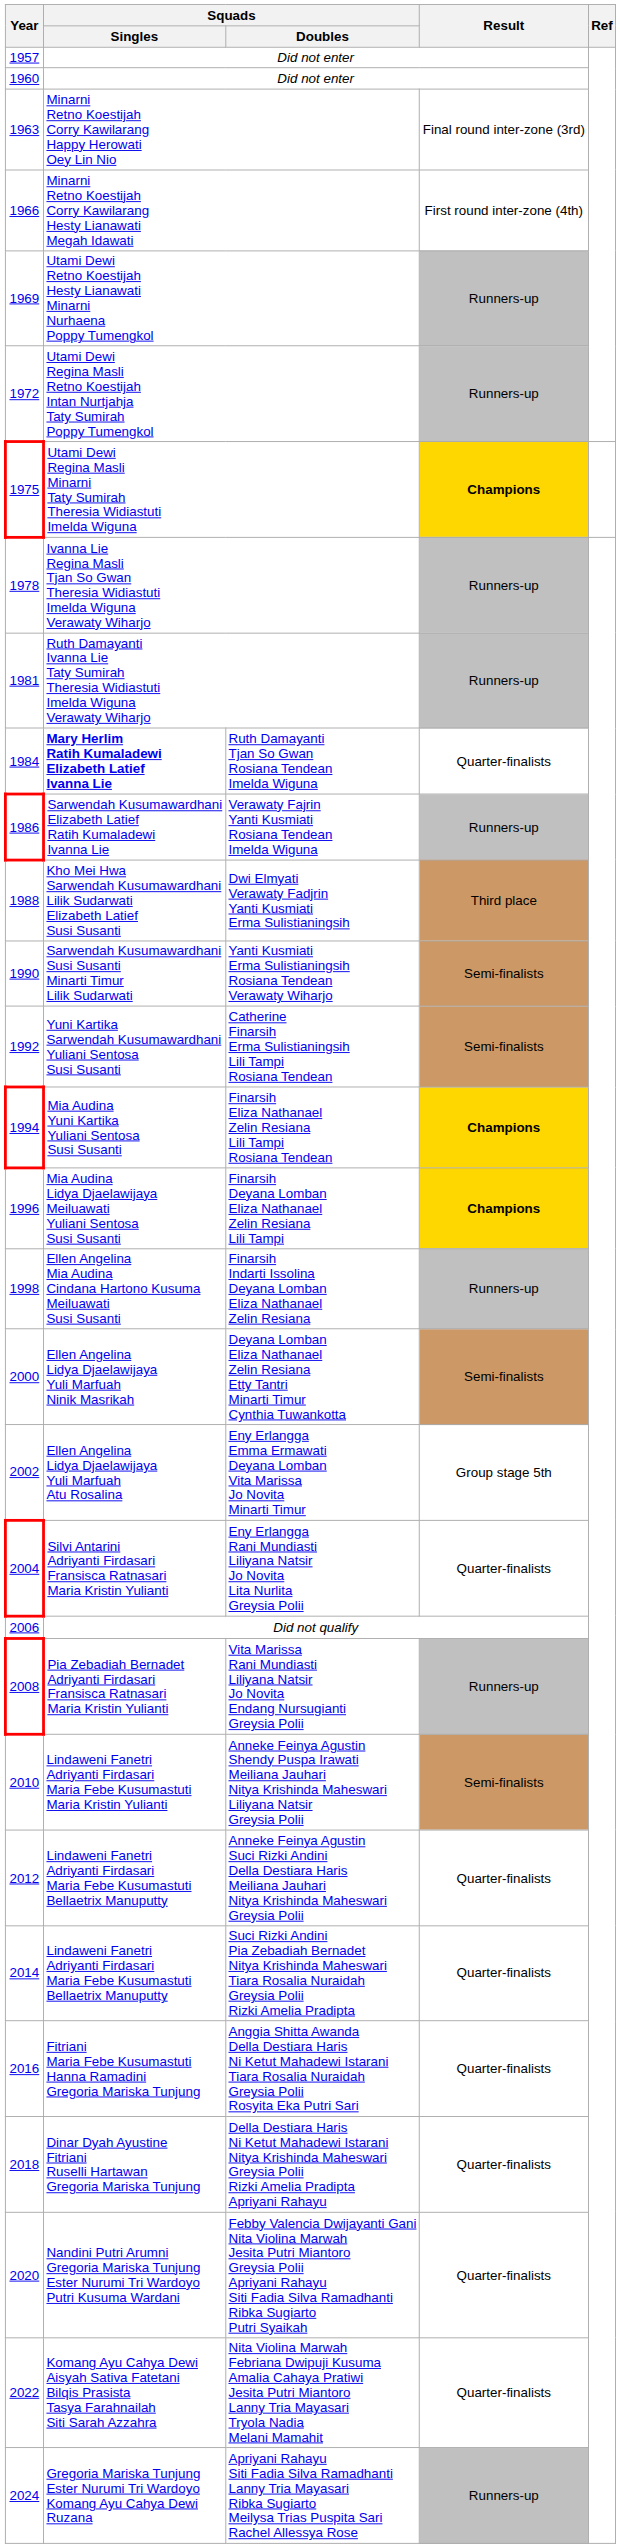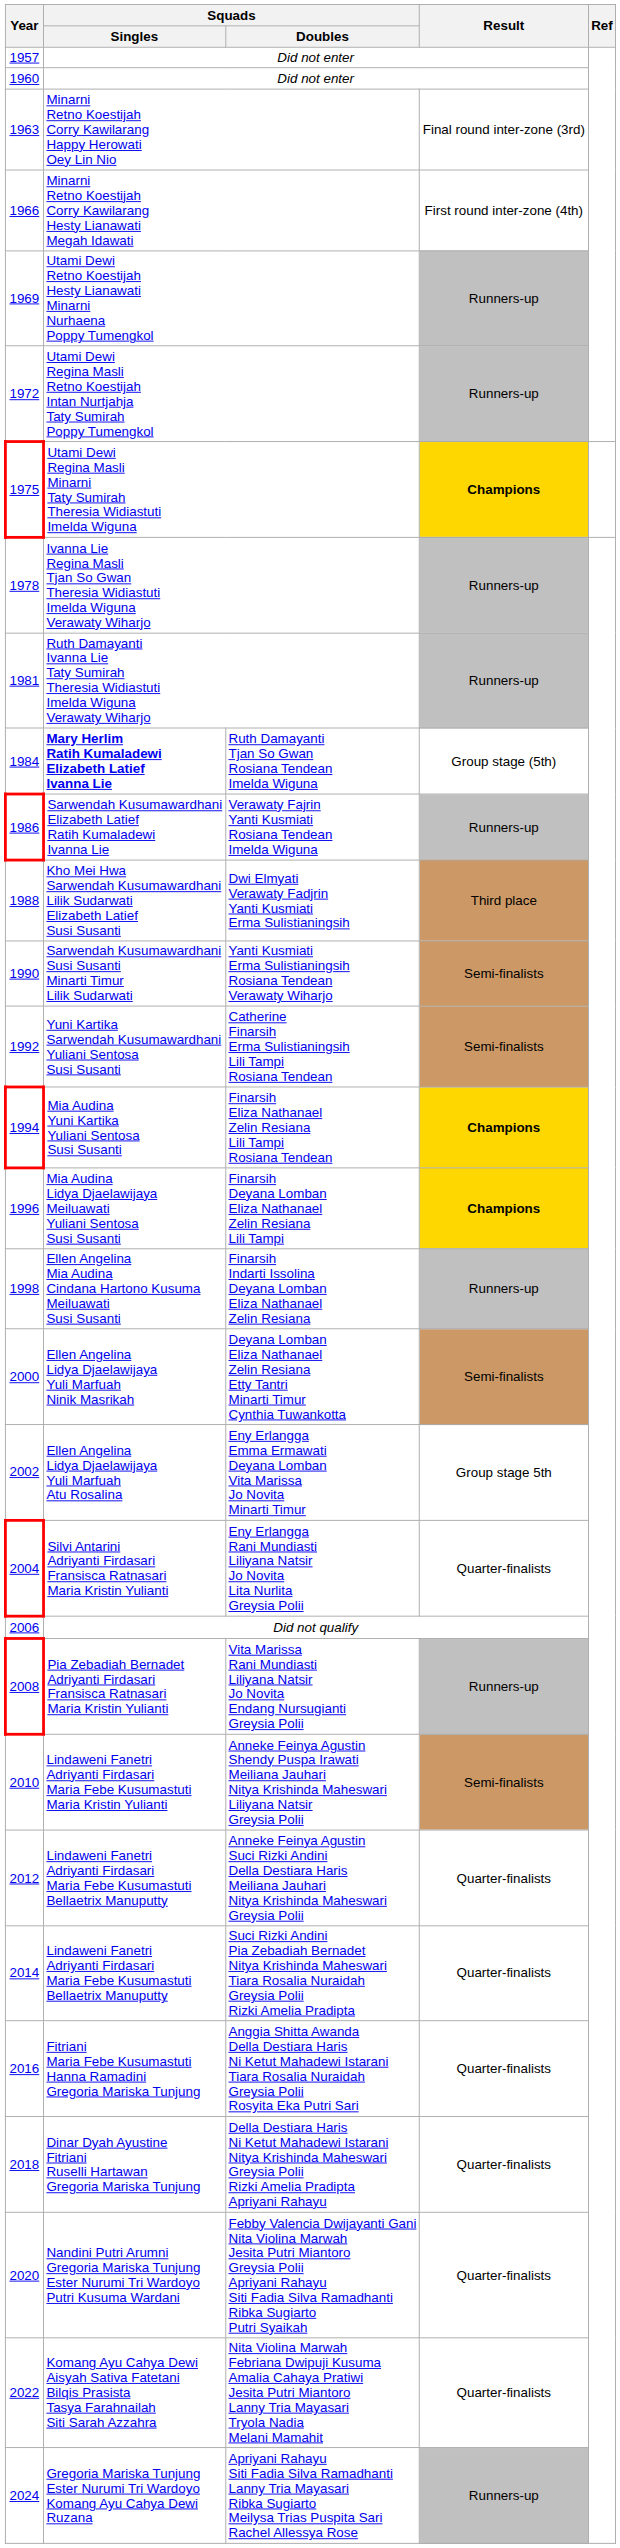 <table class="wikitable" style="text-align:center; font-size:90%; background:white;">
 <tr>
 <th rowspan="2">Year</th>
 <th colspan="2">Squads</th>
 <th rowspan="2">Result</th>
 <th rowspan="2">Ref</th>
 </tr>
 <tr>
 <th>Singles</th>
 <th>Doubles</th>
 </tr>
 <tr>
 <td><a href='#'>1957</a></td>
 <td colspan=3><em>Did not enter</em></td>
 </tr>
 <tr>
 <td><a href='#'>1960</a></td>
 <td colspan=3><em>Did not enter</em></td>
 </tr>
 <tr>
 <td><a href='#'>1963</a></td>
 <td colspan=2 align="left"><a href='#'>Minarni</a><br><a href='#'>Retno Koestijah</a><br><a href='#'>Corry Kawilarang</a><br><a href='#'>Happy Herowati</a><br><a href='#'>Oey Lin Nio</a></td>
 <td>Final round inter-zone (3rd)</td>
 </tr>
 <tr>
 <td><a href='#'>1966</a></td>
 <td colspan="2" align="left"><a href='#'>Minarni</a><br><a href='#'>Retno Koestijah</a><br><a href='#'>Corry Kawilarang</a><br><a href='#'>Hesty Lianawati</a><br><a href='#'>Megah Idawati</a></td>
 <td>First round inter-zone (4th)</td>
 </tr>
 <tr>
 <td><a href='#'>1969</a></td>
 <td colspan="2" align="left"><a href='#'>Utami Dewi</a><br><a href='#'>Retno Koestijah</a><br><a href='#'>Hesty Lianawati</a><br><a href='#'>Minarni</a><br><a href='#'>Nurhaena</a><br><a href='#'>Poppy Tumengkol</a></td>
 <td style="background:#C0C0C0"> Runners-up</td>
 </tr>
 <tr>
 <td><a href='#'>1972</a></td>
 <td colspan="2" align="left"><a href='#'>Utami Dewi</a><br><a href='#'>Regina Masli</a><br><a href='#'>Retno Koestijah</a><br><a href='#'>Intan Nurtjahja</a><br><a href='#'>Taty Sumirah</a><br><a href='#'>Poppy Tumengkol</a></td>
 <td style="background:#C0C0C0"> Runners-up</td>
 </tr>
 <tr>
 <td style="border:3px solid red"><a href='#'>1975</a></td>
 <td colspan="2" align="left"><a href='#'>Utami Dewi</a><br><a href='#'>Regina Masli</a><br><a href='#'>Minarni</a><br><a href='#'>Taty Sumirah</a><br><a href='#'>Theresia Widiastuti</a><br><a href='#'>Imelda Wiguna</a></td>
 <td style="background:#FFD700"> <strong>Champions</strong></td>
 <td></td>
 </tr>
 <tr>
 <td><a href='#'>1978</a></td>
 <td colspan="2" align="left"><a href='#'>Ivanna Lie</a><br><a href='#'>Regina Masli</a><br><a href='#'>Tjan So Gwan</a><br><a href='#'>Theresia Widiastuti</a><br><a href='#'>Imelda Wiguna</a><br><a href='#'>Verawaty Wiharjo</a></td>
 <td style="background:#C0C0C0"> Runners-up</td>
 </tr>
 <tr>
 <td><a href='#'>1981</a></td>
 <td colspan="2" align="left"><a href='#'>Ruth Damayanti</a><br><a href='#'>Ivanna Lie</a><br><a href='#'>Taty Sumirah</a><br><a href='#'>Theresia Widiastuti</a><br><a href='#'>Imelda Wiguna</a><br><a href='#'>Verawaty Wiharjo</a></td>
 <td style="background:#C0C0C0"> Runners-up</td>
 </tr>
 <tr>
 <td><a href='#'>1984</a></td>
 <td align="left"><strong><a href='#'>Mary Herlim</a><br><a href='#'>Ratih Kumaladewi</a><br><a href='#'>Elizabeth Latief</a><br><a href='#'>Ivanna Lie</a></strong></td>
 <td align="left"><a href='#'>Ruth Damayanti</a><br><a href='#'>Tjan So Gwan</a><br><a href='#'>Rosiana Tendean</a><br><a href='#'>Imelda Wiguna</a></td>
-<td>Quarter-finalists</td>
+<td>Group stage (5th)</td>
 </tr>
 <tr>
 <td style="border:3px solid red"><a href='#'>1986</a></td>
 <td align="left"><a href='#'>Sarwendah Kusumawardhani</a><br><a href='#'>Elizabeth Latief</a><br><a href='#'>Ratih Kumaladewi</a><br><a href='#'>Ivanna Lie</a></td>
 <td align="left"><a href='#'>Verawaty Fajrin</a><br><a href='#'>Yanti Kusmiati</a><br><a href='#'>Rosiana Tendean</a><br><a href='#'>Imelda Wiguna</a></td>
 <td style="background:#C0C0C0"> Runners-up</td>
 </tr>
 <tr>
 <td><a href='#'>1988</a></td>
 <td align="left"><a href='#'>Kho Mei Hwa</a><br><a href='#'>Sarwendah Kusumawardhani</a><br><a href='#'>Lilik Sudarwati</a><br><a href='#'>Elizabeth Latief</a><br><a href='#'>Susi Susanti</a></td>
 <td align="left"><a href='#'>Dwi Elmyati</a><br><a href='#'>Verawaty Fadjrin</a><br><a href='#'>Yanti Kusmiati</a><br><a href='#'>Erma Sulistianingsih</a></td>
 <td style="background:#CC9966"> Third place</td>
 </tr>
 <tr>
 <td><a href='#'>1990</a></td>
 <td align="left"><a href='#'>Sarwendah Kusumawardhani</a><br><a href='#'>Susi Susanti</a><br><a href='#'>Minarti Timur</a><br><a href='#'>Lilik Sudarwati</a></td>
 <td align="left"><a href='#'>Yanti Kusmiati</a><br><a href='#'>Erma Sulistianingsih</a><br><a href='#'>Rosiana Tendean</a><br><a href='#'>Verawaty Wiharjo</a></td>
 <td style="background:#CC9966"> Semi-finalists</td>
 </tr>
 <tr>
 <td><a href='#'>1992</a></td>
 <td align="left"><a href='#'>Yuni Kartika</a><br><a href='#'>Sarwendah Kusumawardhani</a><br><a href='#'>Yuliani Sentosa</a><br><a href='#'>Susi Susanti</a></td>
 <td align="left"><a href='#'>Catherine</a><br><a href='#'>Finarsih</a><br><a href='#'>Erma Sulistianingsih</a><br><a href='#'>Lili Tampi</a><br><a href='#'>Rosiana Tendean</a></td>
 <td style=background:#CC9966> Semi-finalists</td>
 </tr>
 <tr>
 <td style="border:3px solid red;"><a href='#'>1994</a></td>
 <td align="left"><a href='#'>Mia Audina</a><br><a href='#'>Yuni Kartika</a><br><a href='#'>Yuliani Sentosa</a><br><a href='#'>Susi Susanti</a></td>
 <td align="left"><a href='#'>Finarsih</a><br><a href='#'>Eliza Nathanael</a><br><a href='#'>Zelin Resiana</a><br><a href='#'>Lili Tampi</a><br><a href='#'>Rosiana Tendean</a></td>
 <td style="background:#FFD700"> <strong>Champions</strong></td>
 </tr>
 <tr>
 <td><a href='#'>1996</a></td>
 <td align="left"><a href='#'>Mia Audina</a><br><a href='#'>Lidya Djaelawijaya</a><br><a href='#'>Meiluawati</a><br><a href='#'>Yuliani Sentosa</a><br><a href='#'>Susi Susanti</a></td>
 <td align="left"><a href='#'>Finarsih</a><br><a href='#'>Deyana Lomban</a><br><a href='#'>Eliza Nathanael</a><br><a href='#'>Zelin Resiana</a><br><a href='#'>Lili Tampi</a></td>
 <td style=background:#FFD700> <strong>Champions</strong></td>
 </tr>
 <tr>
 <td><a href='#'>1998</a></td>
 <td align="left"><a href='#'>Ellen Angelina</a><br><a href='#'>Mia Audina</a><br><a href='#'>Cindana Hartono Kusuma</a><br><a href='#'>Meiluawati</a><br><a href='#'>Susi Susanti</a></td>
 <td align="left"><a href='#'>Finarsih</a><br><a href='#'>Indarti Issolina</a><br><a href='#'>Deyana Lomban</a><br><a href='#'>Eliza Nathanael</a><br><a href='#'>Zelin Resiana</a></td>
 <td style=background:#C0C0C0> Runners-up</td>
 </tr>
 <tr>
 <td><a href='#'>2000</a></td>
 <td align="left"><a href='#'>Ellen Angelina</a><br><a href='#'>Lidya Djaelawijaya</a><br><a href='#'>Yuli Marfuah</a><br><a href='#'>Ninik Masrikah</a></td>
 <td align="left"><a href='#'>Deyana Lomban</a><br><a href='#'>Eliza Nathanael</a><br><a href='#'>Zelin Resiana</a><br><a href='#'>Etty Tantri</a><br><a href='#'>Minarti Timur</a><br><a href='#'>Cynthia Tuwankotta</a></td>
 <td style="background:#CC9966"> Semi-finalists</td>
 </tr>
 <tr>
 <td><a href='#'>2002</a></td>
 <td align="left"><a href='#'>Ellen Angelina</a><br><a href='#'>Lidya Djaelawijaya</a><br><a href='#'>Yuli Marfuah</a><br><a href='#'>Atu Rosalina</a></td>
 <td align="left"><a href='#'>Eny Erlangga</a><br><a href='#'>Emma Ermawati</a><br><a href='#'>Deyana Lomban</a><br><a href='#'>Vita Marissa</a><br><a href='#'>Jo Novita</a><br><a href='#'>Minarti Timur</a></td>
 <td>Group stage 5th</td>
 </tr>
 <tr>
 <td style="border:3px solid red"><a href='#'>2004</a></td>
 <td align="left"><a href='#'>Silvi Antarini</a><br><a href='#'>Adriyanti Firdasari</a><br><a href='#'>Fransisca Ratnasari</a><br><a href='#'>Maria Kristin Yulianti</a></td>
 <td align="left"><a href='#'>Eny Erlangga</a><br><a href='#'>Rani Mundiasti</a><br><a href='#'>Liliyana Natsir</a><br><a href='#'>Jo Novita</a><br><a href='#'>Lita Nurlita</a><br><a href='#'>Greysia Polii</a></td>
 <td>Quarter-finalists</td>
 </tr>
 <tr>
 <td><a href='#'>2006</a></td>
 <td colspan="3"><em>Did not qualify</em></td>
 </tr>
 <tr>
 <td style="border:3px solid red"><a href='#'>2008</a></td>
 <td align="left"><a href='#'>Pia Zebadiah Bernadet</a><br><a href='#'>Adriyanti Firdasari</a><br><a href='#'>Fransisca Ratnasari</a><br><a href='#'>Maria Kristin Yulianti</a></td>
 <td align="left"><a href='#'>Vita Marissa</a><br><a href='#'>Rani Mundiasti</a><br><a href='#'>Liliyana Natsir</a><br><a href='#'>Jo Novita</a><br><a href='#'>Endang Nursugianti</a><br><a href='#'>Greysia Polii</a></td>
 <td style="background:#C0C0C0"> Runners-up</td>
 </tr>
 <tr>
 <td><a href='#'>2010</a></td>
 <td align="left"><a href='#'>Lindaweni Fanetri</a><br><a href='#'>Adriyanti Firdasari</a><br><a href='#'>Maria Febe Kusumastuti</a><br><a href='#'>Maria Kristin Yulianti</a></td>
 <td align="left"><a href='#'>Anneke Feinya Agustin</a><br><a href='#'>Shendy Puspa Irawati</a><br><a href='#'>Meiliana Jauhari</a><br><a href='#'>Nitya Krishinda Maheswari</a><br><a href='#'>Liliyana Natsir</a><br><a href='#'>Greysia Polii</a></td>
 <td style="background:#CC9966"> Semi-finalists</td>
 </tr>
 <tr>
 <td><a href='#'>2012</a></td>
 <td align="left"><a href='#'>Lindaweni Fanetri</a><br><a href='#'>Adriyanti Firdasari</a><br><a href='#'>Maria Febe Kusumastuti</a><br><a href='#'>Bellaetrix Manuputty</a></td>
 <td align="left"><a href='#'>Anneke Feinya Agustin</a><br><a href='#'>Suci Rizki Andini</a><br><a href='#'>Della Destiara Haris</a><br><a href='#'>Meiliana Jauhari</a><br><a href='#'>Nitya Krishinda Maheswari</a><br><a href='#'>Greysia Polii</a></td>
 <td>Quarter-finalists</td>
 </tr>
 <tr>
 <td><a href='#'>2014</a></td>
 <td align="left"><a href='#'>Lindaweni Fanetri</a><br><a href='#'>Adriyanti Firdasari</a><br><a href='#'>Maria Febe Kusumastuti</a><br><a href='#'>Bellaetrix Manuputty</a></td>
 <td align="left"><a href='#'>Suci Rizki Andini</a><br><a href='#'>Pia Zebadiah Bernadet</a><br><a href='#'>Nitya Krishinda Maheswari</a><br><a href='#'>Tiara Rosalia Nuraidah</a><br><a href='#'>Greysia Polii</a><br><a href='#'>Rizki Amelia Pradipta</a></td>
 <td>Quarter-finalists</td>
 </tr>
 <tr>
 <td><a href='#'>2016</a></td>
 <td align="left"><a href='#'>Fitriani</a><br><a href='#'>Maria Febe Kusumastuti</a><br><a href='#'>Hanna Ramadini</a><br><a href='#'>Gregoria Mariska Tunjung</a></td>
 <td align="left"><a href='#'>Anggia Shitta Awanda</a><br><a href='#'>Della Destiara Haris</a><br><a href='#'>Ni Ketut Mahadewi Istarani</a><br><a href='#'>Tiara Rosalia Nuraidah</a><br><a href='#'>Greysia Polii</a><br><a href='#'>Rosyita Eka Putri Sari</a></td>
 <td>Quarter-finalists</td>
 </tr>
 <tr>
 <td><a href='#'>2018</a></td>
 <td align="left"><a href='#'>Dinar Dyah Ayustine</a><br><a href='#'>Fitriani</a><br><a href='#'>Ruselli Hartawan</a><br><a href='#'>Gregoria Mariska Tunjung</a></td>
 <td align="left"><a href='#'>Della Destiara Haris</a><br><a href='#'>Ni Ketut Mahadewi Istarani</a><br><a href='#'>Nitya Krishinda Maheswari</a><br><a href='#'>Greysia Polii</a><br><a href='#'>Rizki Amelia Pradipta</a><br><a href='#'>Apriyani Rahayu</a></td>
 <td>Quarter-finalists</td>
 </tr>
 <tr>
 <td><a href='#'>2020</a></td>
 <td align="left"><a href='#'>Nandini Putri Arumni</a><br><a href='#'>Gregoria Mariska Tunjung</a><br><a href='#'>Ester Nurumi Tri Wardoyo</a><br><a href='#'>Putri Kusuma Wardani</a></td>
 <td align="left"><a href='#'>Febby Valencia Dwijayanti Gani</a><br><a href='#'>Nita Violina Marwah</a><br><a href='#'>Jesita Putri Miantoro</a><br><a href='#'>Greysia Polii</a><br><a href='#'>Apriyani Rahayu</a><br><a href='#'>Siti Fadia Silva Ramadhanti</a><br><a href='#'>Ribka Sugiarto</a><br><a href='#'>Putri Syaikah</a></td>
 <td>Quarter-finalists</td>
 </tr>
 <tr>
 <td><a href='#'>2022</a></td>
 <td align="left"><a href='#'>Komang Ayu Cahya Dewi</a><br><a href='#'>Aisyah Sativa Fatetani</a><br><a href='#'>Bilqis Prasista</a><br><a href='#'>Tasya Farahnailah</a><br><a href='#'>Siti Sarah Azzahra</a></td>
 <td align="left"><a href='#'>Nita Violina Marwah</a><br><a href='#'>Febriana Dwipuji Kusuma</a><br><a href='#'>Amalia Cahaya Pratiwi</a><br><a href='#'>Jesita Putri Miantoro</a><br><a href='#'>Lanny Tria Mayasari</a><br><a href='#'>Tryola Nadia</a><br><a href='#'>Melani Mamahit</a></td>
 <td>Quarter-finalists</td>
 </tr>
 <tr>
 <td><a href='#'>2024</a></td>
 <td align="left"><a href='#'>Gregoria Mariska Tunjung</a><br><a href='#'>Ester Nurumi Tri Wardoyo</a><br><a href='#'>Komang Ayu Cahya Dewi</a><br><a href='#'>Ruzana</a></td>
 <td align="left"><a href='#'>Apriyani Rahayu</a><br><a href='#'>Siti Fadia Silva Ramadhanti</a><br><a href='#'>Lanny Tria Mayasari</a><br><a href='#'>Ribka Sugiarto</a><br><a href='#'>Meilysa Trias Puspita Sari</a><br><a href='#'>Rachel Allessya Rose</a></td>
 <td style="background:#C0C0C0"> Runners-up</td>
 </tr>
 </table>
